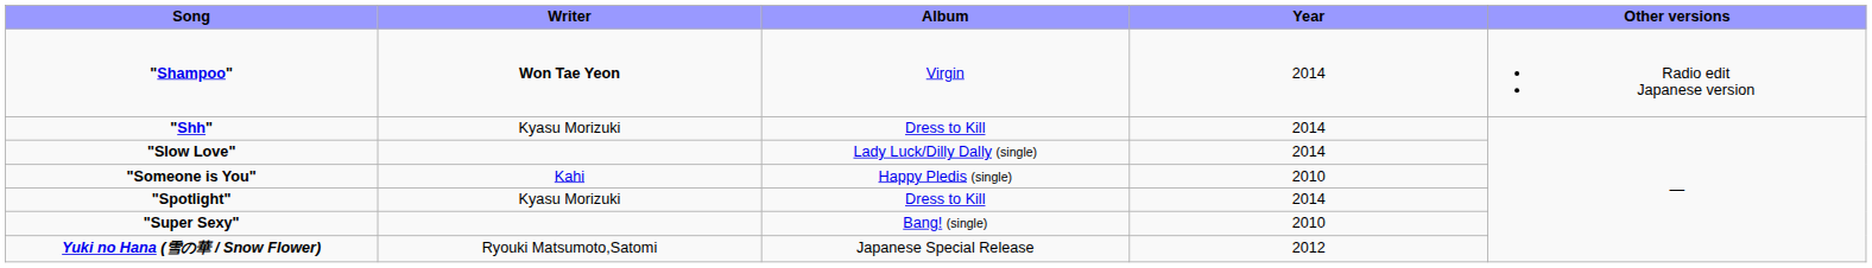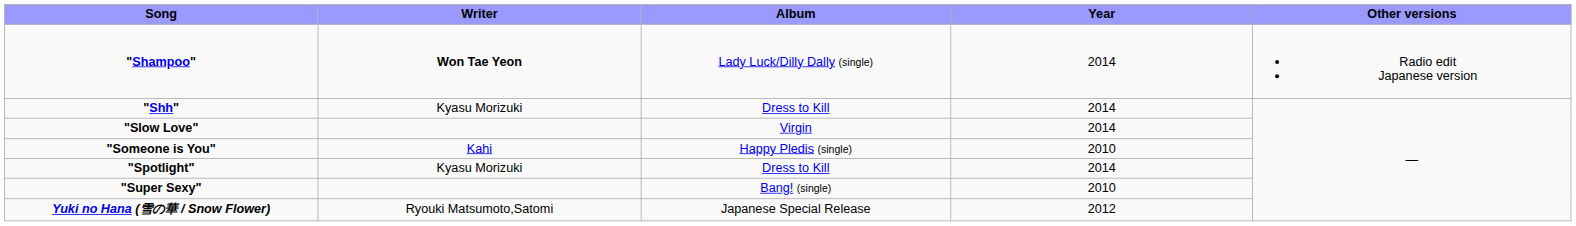 <table class="wikitable" style="margin:0.5em auto; clear:both; text-align:center; width:100%">
 <tr>
 <th width="500" style="background: #99F;">Song</th>
 <th width="500" style="background: #99F;">Writer</th>
 <th width="500" style="background: #99F;">Album</th>
 <th width="500" style="background: #99F;">Year</th>
 <th width="500" style="background: #99F;">Other versions</th>
 </tr>
 <tr>
 <td><strong>"<a href='#'>Shampoo</a>"</strong></td>
 <td><strong>Won Tae Yeon</strong></td>
-<td><a href='#'>Virgin</a></td>
+<td><a href='#'>Lady Luck/Dilly Dally</a> <small>(single)</small></td>
 <td>2014</td>
 <td><br><ul><li>Radio edit</li><li>Japanese version</li></ul></td>
 </tr>
 <tr>
 <td><strong>"<a href='#'>Shh</a>"</strong></td>
 <td>Kyasu Morizuki</td>
 <td><a href='#'>Dress to Kill</a></td>
 <td>2014</td>
 <td rowspan="6">—</td>
 </tr>
 <tr>
 <td><strong>"Slow Love"</strong></td>
 <td></td>
-<td><a href='#'>Lady Luck/Dilly Dally</a> <small>(single)</small></td>
+<td><a href='#'>Virgin</a></td>
 <td>2014</td>
 </tr>
 <tr>
 <td><strong>"Someone is You"</strong></td>
 <td><a href='#'>Kahi</a></td>
 <td><a href='#'>Happy Pledis</a> <small>(single)</small></td>
 <td>2010</td>
 </tr>
 <tr>
 <td><strong>"Spotlight"</strong></td>
 <td>Kyasu Morizuki</td>
 <td><a href='#'>Dress to Kill</a></td>
 <td>2014</td>
 </tr>
 <tr>
 <td><strong>"Super Sexy"</strong></td>
 <td></td>
 <td><a href='#'>Bang!</a> <small>(single)</small></td>
 <td>2010</td>
 </tr>
 <tr>
 <td><strong><em><a href='#'>Yuki no Hana</a> (雪の華 / Snow Flower)</em></strong></td>
 <td>Ryouki Matsumoto,Satomi</td>
 <td>Japanese Special Release</td>
 <td>2012</td>
 </tr>
 </table>
